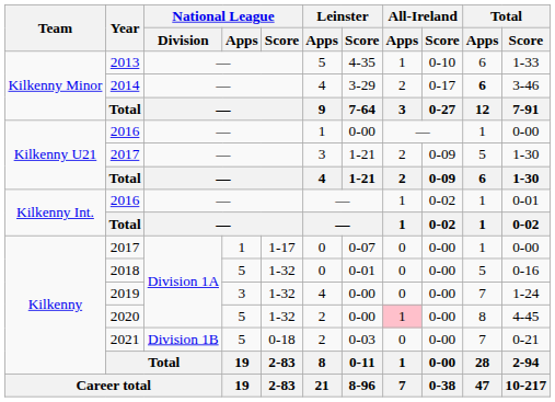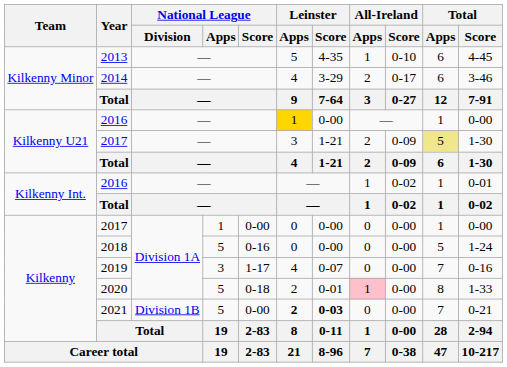 <table class="wikitable" style="text-align:center">
 <tr>
 <th rowspan="2">Team</th>
 <th rowspan="2">Year</th>
 <th colspan="3"><a href='#'>National League</a></th>
 <th colspan="2">Leinster</th>
 <th colspan="2">All-Ireland</th>
 <th colspan="2">Total</th>
 </tr>
 <tr>
 <th>Division</th>
 <th>Apps</th>
 <th>Score</th>
 <th>Apps</th>
 <th>Score</th>
 <th>Apps</th>
 <th>Score</th>
 <th>Apps</th>
 <th>Score</th>
 </tr>
 <tr>
 <td rowspan="3"><a href='#'>Kilkenny Minor</a></td>
 <td><a href='#'>2013</a></td>
 <td colspan=3>—</td>
 <td>5</td>
 <td>4-35</td>
 <td>1</td>
 <td>0-10</td>
 <td>6</td>
-<td>1-33</td>
+<td>4-45</td>
 </tr>
 <tr>
 <td><a href='#'>2014</a></td>
 <td colspan=3>—</td>
 <td>4</td>
 <td>3-29</td>
 <td>2</td>
 <td>0-17</td>
-<td><strong>6</strong></td>
+<td>6</td>
 <td>3-46</td>
 </tr>
 <tr>
 <th>Total</th>
 <th colspan=3>—</th>
 <th>9</th>
 <th>7-64</th>
 <th>3</th>
 <th>0-27</th>
 <th>12</th>
 <th>7-91</th>
 </tr>
 <tr>
 <td rowspan="3"><a href='#'>Kilkenny U21</a></td>
 <td><a href='#'>2016</a></td>
 <td colspan=3>—</td>
-<td>1</td>
+<td style="background: gold;">1</td>
 <td>0-00</td>
 <td colspan=2>—</td>
 <td>1</td>
 <td>0-00</td>
 </tr>
 <tr>
 <td><a href='#'>2017</a></td>
 <td colspan=3>—</td>
 <td>3</td>
 <td>1-21</td>
 <td>2</td>
 <td>0-09</td>
-<td>5</td>
+<td style="background: khaki;">5</td>
 <td>1-30</td>
 </tr>
 <tr>
 <th>Total</th>
 <th colspan=3>—</th>
 <th>4</th>
 <th>1-21</th>
 <th>2</th>
 <th>0-09</th>
 <th>6</th>
 <th>1-30</th>
 </tr>
 <tr>
 <td rowspan="2"><a href='#'>Kilkenny Int.</a></td>
 <td><a href='#'>2016</a></td>
 <td colspan=3>—</td>
 <td colspan=2>—</td>
 <td>1</td>
 <td>0-02</td>
 <td>1</td>
 <td>0-01</td>
 </tr>
 <tr>
 <th>Total</th>
 <th colspan=3>—</th>
 <th colspan=2>—</th>
 <th>1</th>
 <th>0-02</th>
 <th>1</th>
 <th>0-02</th>
 </tr>
 <tr>
 <td rowspan="6"><a href='#'>Kilkenny</a></td>
 <td>2017</td>
 <td rowspan="4"><a href='#'>Division 1A</a></td>
 <td>1</td>
-<td>1-17</td>
+<td>0-00</td>
 <td>0</td>
-<td>0-07</td>
+<td>0-00</td>
 <td>0</td>
 <td>0-00</td>
 <td>1</td>
 <td>0-00</td>
 </tr>
 <tr>
 <td>2018</td>
 <td>5</td>
-<td>1-32</td>
+<td>0-16</td>
 <td>0</td>
-<td>0-01</td>
+<td>0-00</td>
 <td>0</td>
 <td>0-00</td>
 <td>5</td>
-<td>0-16</td>
+<td>1-24</td>
 </tr>
 <tr>
 <td>2019</td>
 <td>3</td>
-<td>1-32</td>
+<td>1-17</td>
 <td>4</td>
-<td>0-00</td>
+<td>0-07</td>
 <td>0</td>
 <td>0-00</td>
 <td>7</td>
-<td>1-24</td>
+<td>0-16</td>
 </tr>
 <tr>
 <td>2020</td>
 <td>5</td>
-<td>1-32</td>
+<td>0-18</td>
 <td>2</td>
-<td>0-00</td>
+<td>0-01</td>
 <td style="background: pink;">1</td>
 <td>0-00</td>
 <td>8</td>
-<td>4-45</td>
+<td>1-33</td>
 </tr>
 <tr>
 <td>2021</td>
 <td rowspan="1"><a href='#'>Division 1B</a></td>
 <td>5</td>
-<td>0-18</td>
-<td>2</td>
-<td>0-03</td>
+<td>0-00</td>
+<td><strong>2</strong></td>
+<td><strong>0-03</strong></td>
 <td>0</td>
 <td>0-00</td>
 <td>7</td>
 <td>0-21</td>
 </tr>
 <tr>
 <th colspan="2">Total</th>
 <th>19</th>
 <th>2-83</th>
 <th>8</th>
 <th>0-11</th>
 <th>1</th>
 <th>0-00</th>
 <th>28</th>
 <th>2-94</th>
 </tr>
 <tr>
 <th colspan="3">Career total</th>
 <th>19</th>
 <th>2-83</th>
 <th>21</th>
 <th>8-96</th>
 <th>7</th>
 <th>0-38</th>
 <th>47</th>
 <th>10-217</th>
 </tr>
 </table>
